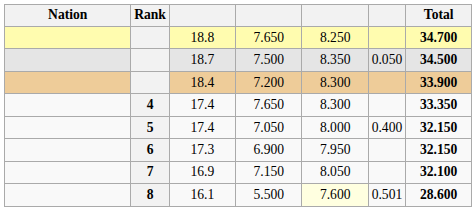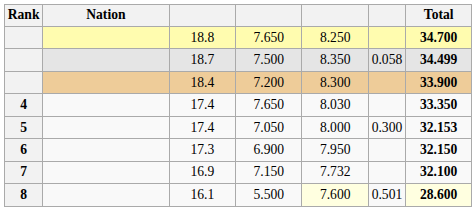 <table class="wikitable sortable" style="text-align:center; font-size:85%">
 <tr>
+<th scope="col" style="width:25px;">Rank</th>
 <th ! scope="col" style="width:120px;">Nation</th>
-<th scope="col" style="width:25px;">Rank</th>
 <th ! scope="col" style="width:60px;"></th>
 <th ! scope="col" style="width:60px;"></th>
 <th ! scope="col" style="width:60px;"></th>
 <th ! scope="col" style="width:30px;"></th>
 <th ! scope="col" style="width:60px;">Total</th>
 </tr>
 <tr bgcolor=fffcaf>
+<th scope=row></th>
 <td align=left></td>
-<th scope=row></th>
 <td>18.8</td>
 <td>7.650</td>
 <td>8.250</td>
 <td></td>
 <td><strong>34.700</strong></td>
 </tr>
 <tr bgcolor=e5e5e5>
+<th scope=row></th>
 <td align=left></td>
-<th scope=row></th>
 <td>18.7</td>
 <td>7.500</td>
 <td>8.350</td>
-<td>0.050</td>
-<td><strong>34.500</strong></td>
+<td>0.058</td>
+<td><strong>34.499</strong></td>
 </tr>
 <tr bgcolor=eecc99>
+<th scope=row></th>
 <td align=left></td>
-<th scope=row></th>
 <td>18.4</td>
 <td>7.200</td>
 <td>8.300</td>
 <td></td>
 <td><strong>33.900</strong></td>
 </tr>
 <tr>
+<th scope=row>4</th>
 <td align=left></td>
-<th scope=row>4</th>
 <td>17.4</td>
 <td>7.650</td>
-<td>8.300</td>
+<td>8.030</td>
 <td></td>
 <td><strong>33.350</strong></td>
 </tr>
 <tr>
+<th scope=row>5</th>
 <td align=left></td>
-<th scope=row>5</th>
 <td>17.4</td>
 <td>7.050</td>
 <td>8.000</td>
-<td>0.400</td>
-<td><strong>32.150</strong></td>
+<td>0.300</td>
+<td><strong>32.153</strong></td>
 </tr>
 <tr>
+<th scope=row>6</th>
 <td align=left></td>
-<th scope=row>6</th>
 <td>17.3</td>
 <td>6.900</td>
 <td>7.950</td>
 <td></td>
 <td><strong>32.150</strong></td>
 </tr>
 <tr>
+<th scope=row>7</th>
 <td align=left></td>
-<th scope=row>7</th>
 <td>16.9</td>
 <td>7.150</td>
-<td>8.050</td>
+<td>7.732</td>
 <td></td>
 <td><strong>32.100</strong></td>
 </tr>
 <tr>
+<th scope=row>8</th>
 <td align=left></td>
-<th scope=row>8</th>
 <td>16.1</td>
 <td>5.500</td>
 <td style="background: lightyellow;">7.600</td>
 <td>0.501</td>
-<td><strong>28.600</strong></td>
+<td style="background: lightyellow;"><strong>28.600</strong></td>
 </tr>
 </table>
